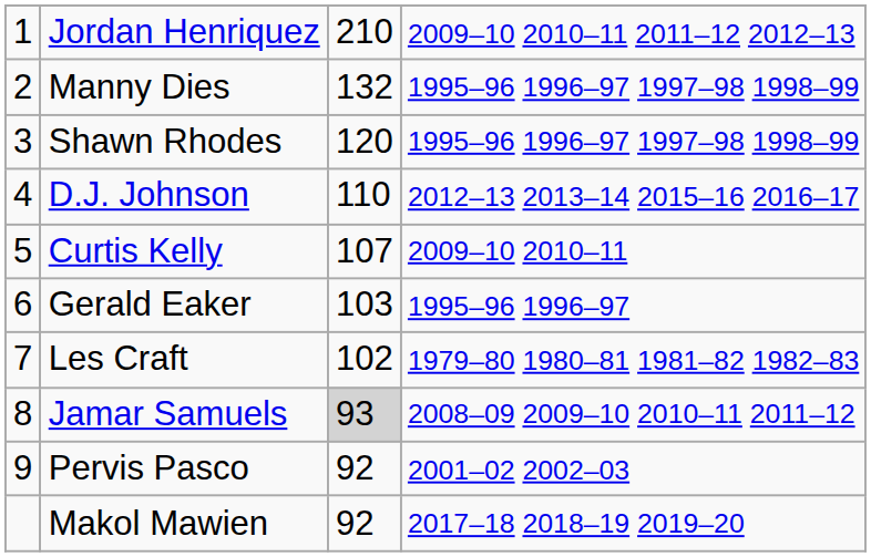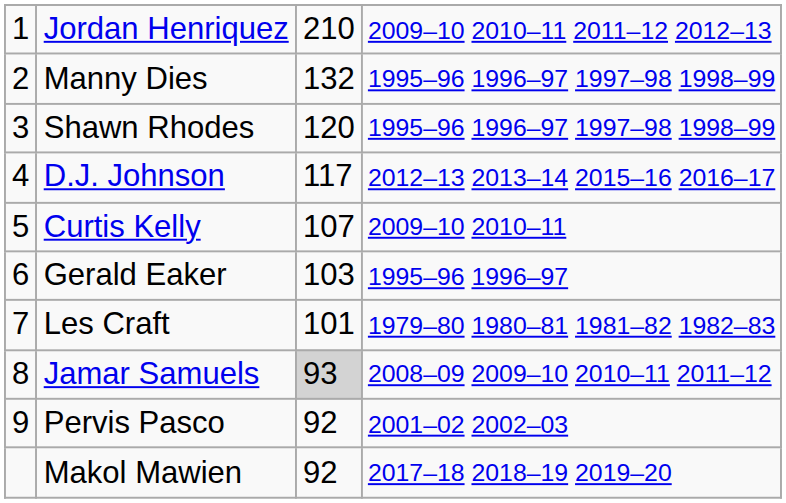 <table class="wikitable">
 <tr>
 </tr>
 <tr>
 <td>1</td>
 <td><a href='#'>Jordan Henriquez</a></td>
 <td>210</td>
 <td style="font-size:80%;"><a href='#'>2009–10</a> <a href='#'>2010–11</a> <a href='#'>2011–12</a> <a href='#'>2012–13</a></td>
 </tr>
 <tr>
 <td>2</td>
 <td>Manny Dies</td>
 <td>132</td>
 <td style="font-size:80%;"><a href='#'>1995–96</a> <a href='#'>1996–97</a> <a href='#'>1997–98</a> <a href='#'>1998–99</a></td>
 </tr>
 <tr>
 <td>3</td>
 <td>Shawn Rhodes</td>
 <td>120</td>
 <td style="font-size:80%;"><a href='#'>1995–96</a> <a href='#'>1996–97</a> <a href='#'>1997–98</a> <a href='#'>1998–99</a></td>
 </tr>
 <tr>
 <td>4</td>
 <td><a href='#'>D.J. Johnson</a></td>
-<td>110</td>
+<td>117</td>
 <td style="font-size:80%;"><a href='#'>2012–13</a> <a href='#'>2013–14</a> <a href='#'>2015–16</a> <a href='#'>2016–17</a></td>
 </tr>
 <tr>
 <td>5</td>
 <td><a href='#'>Curtis Kelly</a></td>
 <td>107</td>
 <td style="font-size:80%;"><a href='#'>2009–10</a> <a href='#'>2010–11</a></td>
 </tr>
 <tr>
 <td>6</td>
 <td>Gerald Eaker</td>
 <td>103</td>
 <td style="font-size:80%;"><a href='#'>1995–96</a> <a href='#'>1996–97</a></td>
 </tr>
 <tr>
 <td>7</td>
 <td>Les Craft</td>
-<td>102</td>
+<td>101</td>
 <td style="font-size:80%;"><a href='#'>1979–80</a> <a href='#'>1980–81</a> <a href='#'>1981–82</a> <a href='#'>1982–83</a></td>
 </tr>
 <tr>
 <td>8</td>
 <td><a href='#'>Jamar Samuels</a></td>
 <td style="background: lightgrey;">93</td>
 <td style="font-size:80%;"><a href='#'>2008–09</a> <a href='#'>2009–10</a> <a href='#'>2010–11</a> <a href='#'>2011–12</a></td>
 </tr>
 <tr>
 <td>9</td>
 <td>Pervis Pasco</td>
 <td>92</td>
 <td style="font-size:80%;"><a href='#'>2001–02</a> <a href='#'>2002–03</a></td>
 </tr>
 <tr>
 <td></td>
 <td>Makol Mawien</td>
 <td>92</td>
 <td style="font-size:80%;"><a href='#'>2017–18</a> <a href='#'>2018–19</a> <a href='#'>2019–20</a></td>
 </tr>
 </table>
